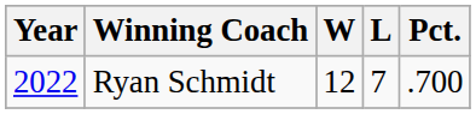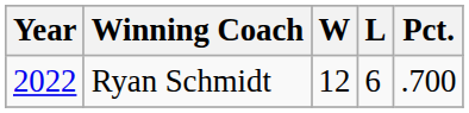 <table class="wikitable">
 <tr>
 <th>Year</th>
 <th>Winning Coach</th>
 <th>W</th>
 <th>L</th>
 <th>Pct.</th>
 </tr>
 <tr>
 <td><a href='#'>2022</a></td>
 <td>Ryan Schmidt</td>
 <td>12</td>
-<td>7</td>
+<td>6</td>
 <td>.700</td>
 </tr>
 </table>
